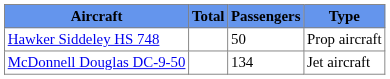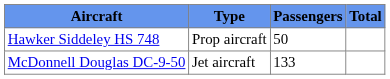 <table class="toccolours" border="1" cellpadding="3" style="border-collapse:collapse">
 <tr bgcolor=#6495ED>
 <th>Aircraft</th>
+<th>Type</th>
+<th>Passengers</th>
 <th>Total</th>
-<th>Passengers</th>
-<th>Type</th>
 </tr>
 <tr>
 <td><a href='#'>Hawker Siddeley HS 748</a></td>
+<td>Prop aircraft</td>
+<td>50</td>
 <td></td>
-<td>50</td>
-<td>Prop aircraft</td>
 </tr>
 <tr>
 <td><a href='#'>McDonnell Douglas DC-9-50</a></td>
+<td>Jet aircraft</td>
+<td>133</td>
 <td></td>
-<td>134</td>
-<td>Jet aircraft</td>
 </tr>
 </table>
